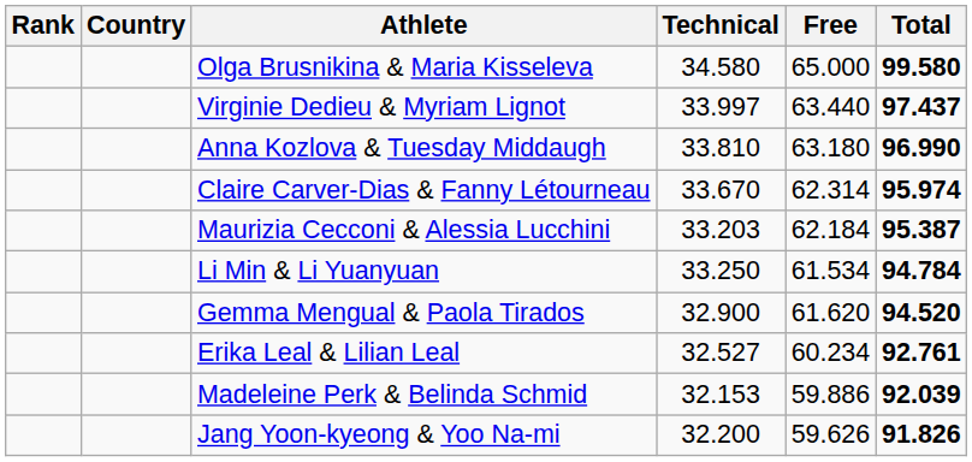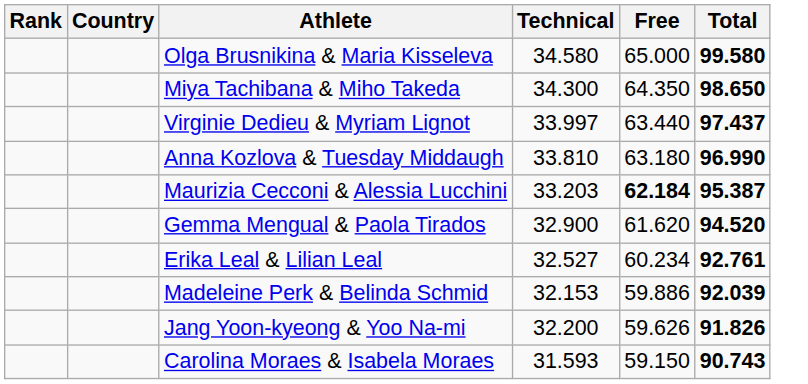 <table class="wikitable sortable" style="text-align:center">
 <tr>
 <th>Rank</th>
 <th>Country</th>
 <th>Athlete</th>
 <th>Technical</th>
 <th>Free</th>
 <th>Total</th>
 </tr>
 <tr>
 <td></td>
 <td align=left></td>
 <td align=left><a href='#'>Olga Brusnikina</a> & <a href='#'>Maria Kisseleva</a></td>
 <td>34.580</td>
 <td>65.000</td>
 <td><strong>99.580</strong></td>
 </tr>
 <tr>
 <td></td>
 <td align=left></td>
+<td align=left><a href='#'>Miya Tachibana</a> & <a href='#'>Miho Takeda</a></td>
+<td>34.300</td>
+<td>64.350</td>
+<td><strong>98.650</strong></td>
+</tr>
+<tr>
+<td></td>
+<td align=left></td>
 <td align=left><a href='#'>Virginie Dedieu</a> & <a href='#'>Myriam Lignot</a></td>
 <td>33.997</td>
 <td>63.440</td>
 <td><strong>97.437</strong></td>
 </tr>
 <tr>
 <td></td>
 <td align=left></td>
 <td align=left><a href='#'>Anna Kozlova</a> & <a href='#'>Tuesday Middaugh</a></td>
 <td>33.810</td>
 <td>63.180</td>
 <td><strong>96.990</strong></td>
 </tr>
 <tr>
 <td></td>
 <td align=left></td>
-<td align=left><a href='#'>Claire Carver-Dias</a> & <a href='#'>Fanny Létourneau</a></td>
-<td>33.670</td>
-<td>62.314</td>
-<td><strong>95.974</strong></td>
-</tr>
-<tr>
-<td></td>
-<td align=left></td>
 <td align=left><a href='#'>Maurizia Cecconi</a> & <a href='#'>Alessia Lucchini</a></td>
 <td>33.203</td>
-<td>62.184</td>
+<td><strong>62.184</strong></td>
 <td><strong>95.387</strong></td>
-</tr>
-<tr>
-<td></td>
-<td align=left></td>
-<td align=left><a href='#'>Li Min</a> & <a href='#'>Li Yuanyuan</a></td>
-<td>33.250</td>
-<td>61.534</td>
-<td><strong>94.784</strong></td>
 </tr>
 <tr>
 <td></td>
 <td align=left></td>
 <td align=left><a href='#'>Gemma Mengual</a> & <a href='#'>Paola Tirados</a></td>
 <td>32.900</td>
 <td>61.620</td>
 <td><strong>94.520</strong></td>
 </tr>
 <tr>
 <td></td>
 <td align=left></td>
 <td align=left><a href='#'>Erika Leal</a> & <a href='#'>Lilian Leal</a></td>
 <td>32.527</td>
 <td>60.234</td>
 <td><strong>92.761</strong></td>
 </tr>
 <tr>
 <td></td>
 <td align=left></td>
 <td align=left><a href='#'>Madeleine Perk</a> & <a href='#'>Belinda Schmid</a></td>
 <td>32.153</td>
 <td>59.886</td>
 <td><strong>92.039</strong></td>
 </tr>
 <tr>
 <td></td>
 <td align=left></td>
 <td align=left><a href='#'>Jang Yoon-kyeong</a> & <a href='#'>Yoo Na-mi</a></td>
 <td>32.200</td>
 <td>59.626</td>
 <td><strong>91.826</strong></td>
 </tr>
+<tr>
+<td></td>
+<td align=left></td>
+<td align=left><a href='#'>Carolina Moraes</a> & <a href='#'>Isabela Moraes</a></td>
+<td>31.593</td>
+<td>59.150</td>
+<td><strong>90.743</strong></td>
+</tr>
 </table>
